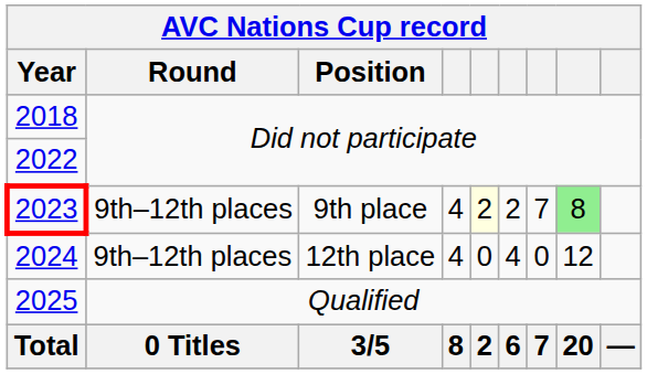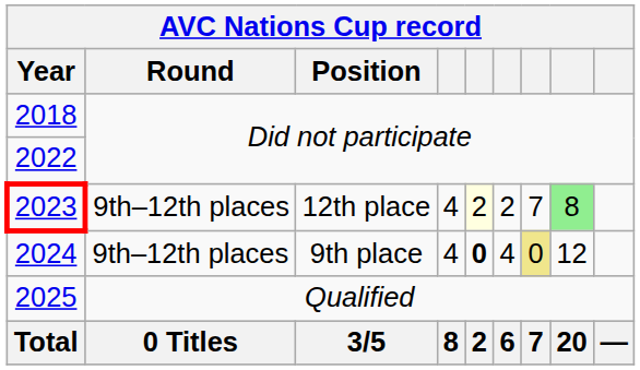 <table class="wikitable" style="text-align:center">
 <tr>
 <th colspan=9><a href='#'>AVC Nations Cup record</a></th>
 </tr>
 <tr>
 <th>Year</th>
 <th>Round</th>
 <th>Position</th>
 <th></th>
 <th></th>
 <th></th>
 <th></th>
 <th></th>
 <th></th>
 </tr>
 <tr>
 <td> <a href='#'>2018</a></td>
 <td colspan=8 rowspan=2><em>Did not participate</em></td>
 </tr>
 <tr>
 <td> <a href='#'>2022</a></td>
 </tr>
 <tr>
 <td style="border:3px solid red"> <a href='#'>2023</a></td>
 <td>9th–12th places</td>
-<td>9th place</td>
+<td>12th place</td>
 <td>4</td>
 <td style="background: lightyellow;">2</td>
 <td>2</td>
 <td>7</td>
 <td style="background: lightgreen;">8</td>
 <td></td>
 </tr>
 <tr>
 <td> <a href='#'>2024</a></td>
 <td>9th–12th places</td>
-<td>12th place</td>
+<td>9th place</td>
 <td>4</td>
-<td>0</td>
+<td><strong>0</strong></td>
 <td>4</td>
-<td>0</td>
+<td style="background: khaki;">0</td>
 <td>12</td>
 <td></td>
 </tr>
 <tr>
 <td> <a href='#'>2025</a></td>
 <td colspan=8><em>Qualified</em></td>
 </tr>
 <tr>
 <th>Total</th>
 <th>0 Titles</th>
 <th>3/5</th>
 <th>8</th>
 <th>2</th>
 <th>6</th>
 <th>7</th>
 <th>20</th>
 <th>—</th>
 </tr>
 </table>
